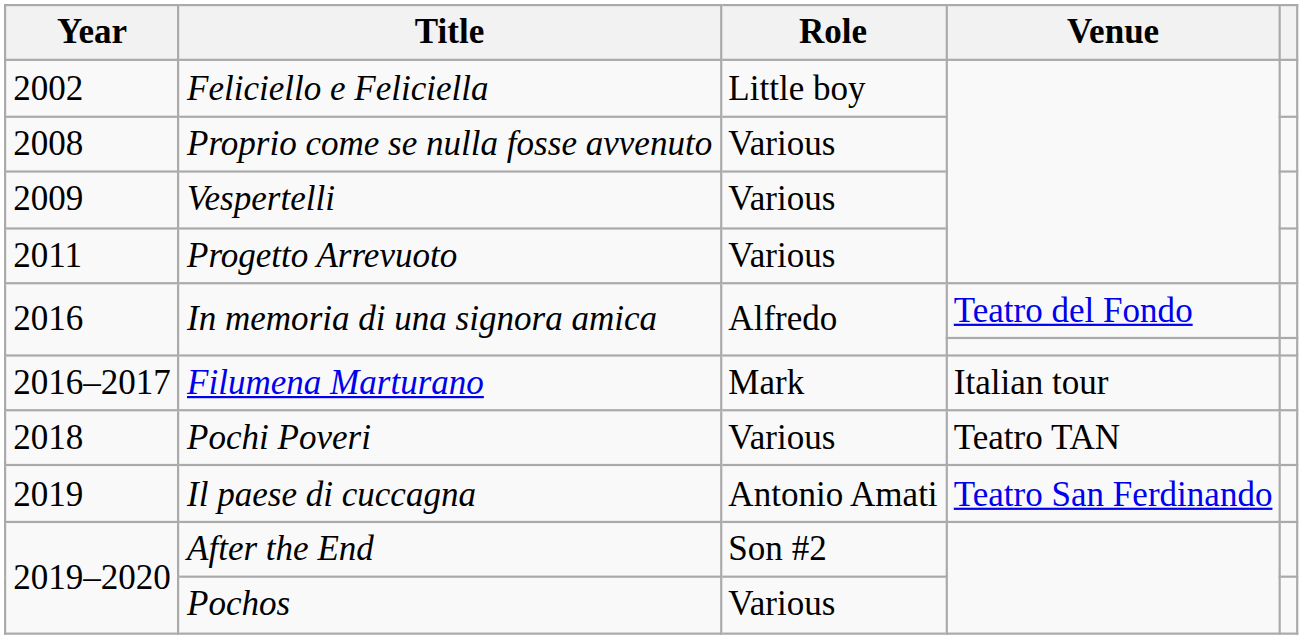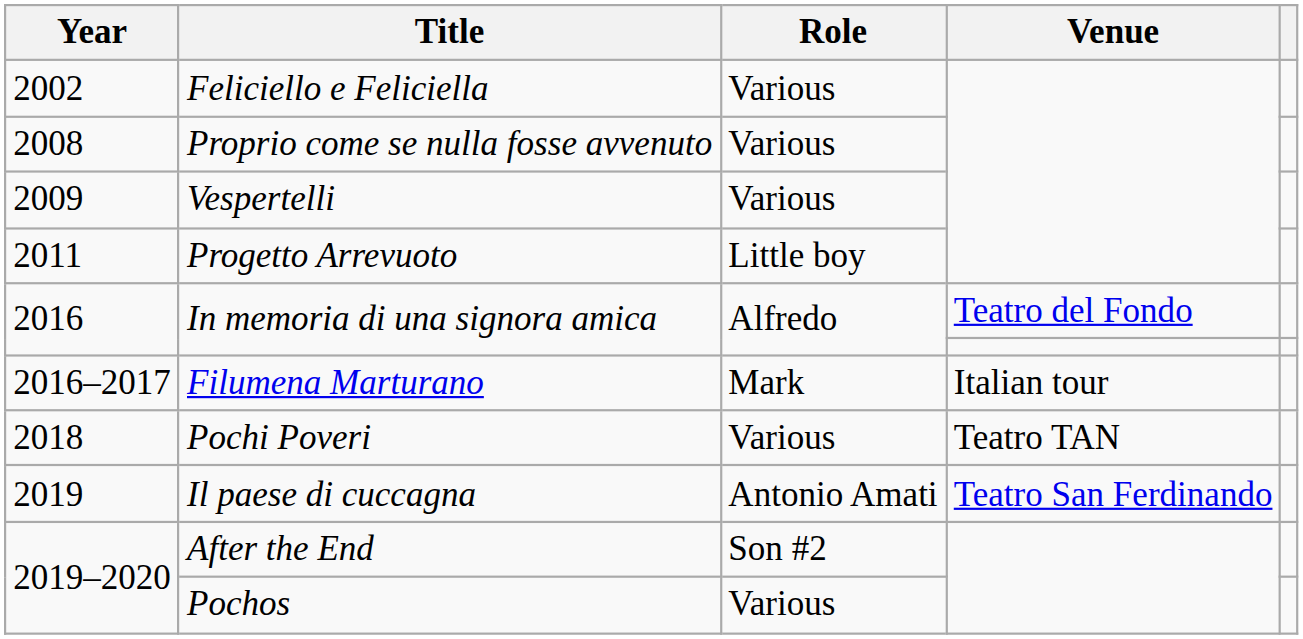 <table class="wikitable plainrowheaders sortable">
 <tr>
 <th>Year</th>
 <th>Title</th>
 <th>Role</th>
 <th>Venue</th>
 <th class="unsortable"></th>
 </tr>
 <tr>
 <td>2002</td>
 <td><em>Feliciello e Feliciella</em></td>
-<td>Little boy</td>
+<td>Various</td>
 <td rowspan="4"></td>
 <td></td>
 </tr>
 <tr>
 <td>2008</td>
 <td><em>Proprio come se nulla fosse avvenuto</em></td>
 <td>Various</td>
 <td></td>
 </tr>
 <tr>
 <td>2009</td>
 <td><em>Vespertelli</em></td>
 <td>Various</td>
 <td></td>
 </tr>
 <tr>
 <td>2011</td>
 <td><em>Progetto Arrevuoto</em></td>
-<td>Various</td>
+<td>Little boy</td>
 <td></td>
 </tr>
 <tr>
 <td rowspan="2">2016</td>
 <td rowspan="2"><em>In memoria di una signora amica</em></td>
 <td rowspan="2">Alfredo</td>
 <td><a href='#'>Teatro del Fondo</a></td>
 <td></td>
 </tr>
 <tr>
 <td></td>
 <td></td>
 </tr>
 <tr>
 <td>2016–2017</td>
 <td><em><a href='#'>Filumena Marturano</a></em></td>
 <td>Mark</td>
 <td>Italian tour</td>
 <td></td>
 </tr>
 <tr>
 <td>2018</td>
 <td><em>Pochi Poveri</em></td>
 <td>Various</td>
 <td>Teatro TAN</td>
 <td></td>
 </tr>
 <tr>
 <td>2019</td>
 <td><em>Il paese di cuccagna</em></td>
 <td>Antonio Amati</td>
 <td><a href='#'>Teatro San Ferdinando</a></td>
 <td></td>
 </tr>
 <tr>
 <td rowspan="2">2019–2020</td>
 <td><em>After the End</em></td>
 <td>Son #2</td>
 <td rowspan="2"></td>
 <td></td>
 </tr>
 <tr>
 <td><em>Pochos</em></td>
 <td>Various</td>
 <td></td>
 </tr>
 </table>
